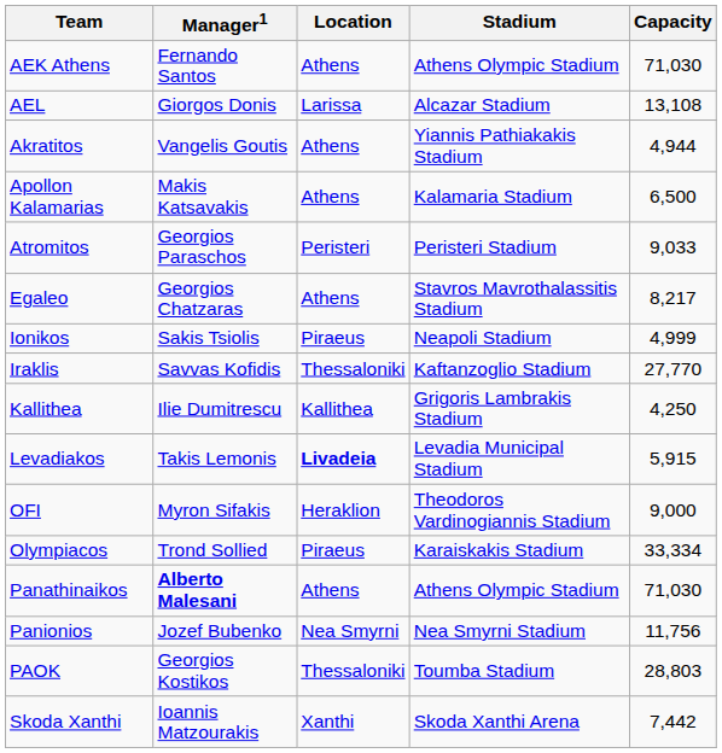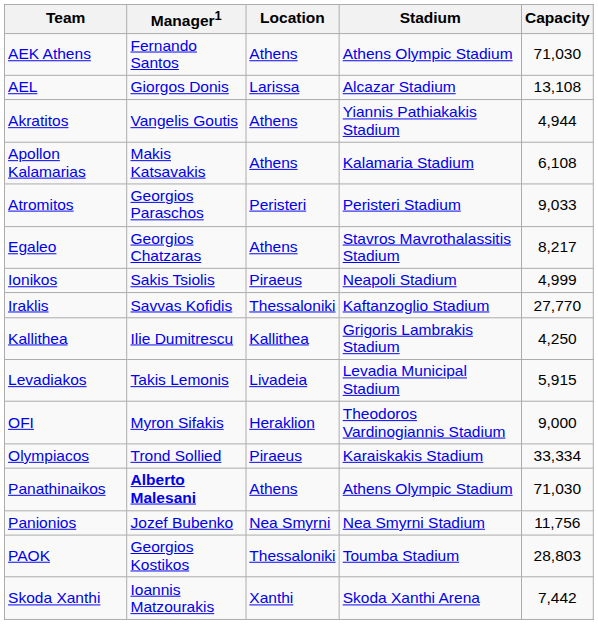 <table class="wikitable sortable" style="text-align: left;">
 <tr>
 <th>Team</th>
 <th>Manager<sup>1</sup></th>
 <th>Location</th>
 <th>Stadium</th>
 <th>Capacity</th>
 </tr>
 <tr>
 <td><a href='#'>AEK Athens</a></td>
 <td> <a href='#'>Fernando Santos</a></td>
 <td><a href='#'>Athens</a></td>
 <td><a href='#'>Athens Olympic Stadium</a></td>
 <td align="center">71,030</td>
 </tr>
 <tr>
 <td><a href='#'>AEL</a></td>
 <td> <a href='#'>Giorgos Donis</a></td>
 <td><a href='#'>Larissa</a></td>
 <td><a href='#'>Alcazar Stadium</a></td>
 <td align="center">13,108</td>
 </tr>
 <tr>
 <td><a href='#'>Akratitos</a></td>
 <td> <a href='#'>Vangelis Goutis</a></td>
 <td><a href='#'>Athens</a></td>
 <td><a href='#'>Yiannis Pathiakakis Stadium</a></td>
 <td align="center">4,944</td>
 </tr>
 <tr>
 <td><a href='#'>Apollon Kalamarias</a></td>
 <td> <a href='#'>Makis Katsavakis</a></td>
 <td><a href='#'>Athens</a></td>
 <td><a href='#'>Kalamaria Stadium</a></td>
-<td align="center">6,500</td>
+<td align="center">6,108</td>
 </tr>
 <tr>
 <td><a href='#'>Atromitos</a></td>
 <td> <a href='#'>Georgios Paraschos</a></td>
 <td><a href='#'>Peristeri</a></td>
 <td><a href='#'>Peristeri Stadium</a></td>
 <td align="center">9,033</td>
 </tr>
 <tr>
 <td><a href='#'>Egaleo</a></td>
 <td> <a href='#'>Georgios Chatzaras</a></td>
 <td><a href='#'>Athens</a></td>
 <td><a href='#'>Stavros Mavrothalassitis Stadium</a></td>
 <td align="center">8,217</td>
 </tr>
 <tr>
 <td><a href='#'>Ionikos</a></td>
 <td> <a href='#'>Sakis Tsiolis</a></td>
 <td><a href='#'>Piraeus</a></td>
 <td><a href='#'>Neapoli Stadium</a></td>
 <td align="center">4,999</td>
 </tr>
 <tr>
 <td><a href='#'>Iraklis</a></td>
 <td> <a href='#'>Savvas Kofidis</a></td>
 <td><a href='#'>Thessaloniki</a></td>
 <td><a href='#'>Kaftanzoglio Stadium</a></td>
 <td align="center">27,770</td>
 </tr>
 <tr>
 <td><a href='#'>Kallithea</a></td>
 <td> <a href='#'>Ilie Dumitrescu</a></td>
 <td><a href='#'>Kallithea</a></td>
 <td><a href='#'>Grigoris Lambrakis Stadium</a></td>
 <td align="center">4,250</td>
 </tr>
 <tr>
 <td><a href='#'>Levadiakos</a></td>
 <td> <a href='#'>Takis Lemonis</a></td>
-<td><strong><a href='#'>Livadeia</a></strong></td>
+<td><a href='#'>Livadeia</a></td>
 <td><a href='#'>Levadia Municipal Stadium</a></td>
 <td align="center">5,915</td>
 </tr>
 <tr>
 <td><a href='#'>OFI</a></td>
 <td> <a href='#'>Myron Sifakis</a></td>
 <td><a href='#'>Heraklion</a></td>
 <td><a href='#'>Theodoros Vardinogiannis Stadium</a></td>
 <td align="center">9,000</td>
 </tr>
 <tr>
 <td><a href='#'>Olympiacos</a></td>
 <td> <a href='#'>Trond Sollied</a></td>
 <td><a href='#'>Piraeus</a></td>
 <td><a href='#'>Karaiskakis Stadium</a></td>
 <td align="center">33,334</td>
 </tr>
 <tr>
 <td><a href='#'>Panathinaikos</a></td>
 <td><strong> <a href='#'>Alberto Malesani</a></strong></td>
 <td><a href='#'>Athens</a></td>
 <td><a href='#'>Athens Olympic Stadium</a></td>
 <td align="center">71,030</td>
 </tr>
 <tr>
 <td><a href='#'>Panionios</a></td>
 <td> <a href='#'>Jozef Bubenko</a></td>
 <td><a href='#'>Nea Smyrni</a></td>
 <td><a href='#'>Nea Smyrni Stadium</a></td>
 <td align="center">11,756</td>
 </tr>
 <tr>
 <td><a href='#'>PAOK</a></td>
 <td> <a href='#'>Georgios Kostikos</a></td>
 <td><a href='#'>Thessaloniki</a></td>
 <td><a href='#'>Toumba Stadium</a></td>
 <td align="center">28,803</td>
 </tr>
 <tr>
 <td><a href='#'>Skoda Xanthi</a></td>
 <td> <a href='#'>Ioannis Matzourakis</a></td>
 <td><a href='#'>Xanthi</a></td>
 <td><a href='#'>Skoda Xanthi Arena</a></td>
 <td align="center">7,442</td>
 </tr>
 </table>
